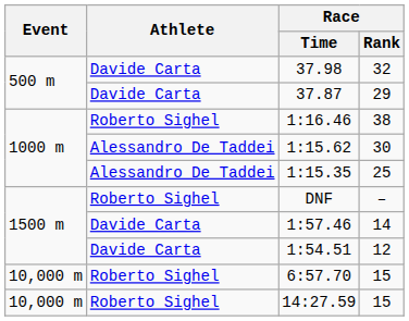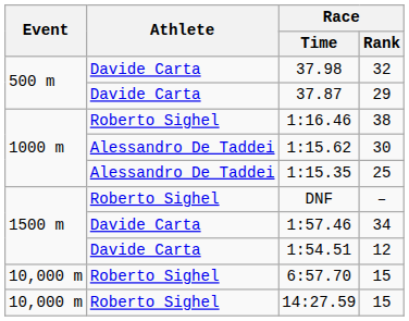 <table class="wikitable" border="1" style="font-size:90%">
 <tr>
 <th rowspan=2>Event</th>
 <th rowspan=2>Athlete</th>
 <th colspan=2>Race</th>
 </tr>
 <tr>
 <th>Time</th>
 <th>Rank</th>
 </tr>
 <tr>
 <td rowspan=2>500 m</td>
 <td><a href='#'>Davide Carta</a></td>
 <td align=center>37.98</td>
 <td align=center>32</td>
 </tr>
 <tr>
 <td><a href='#'>Davide Carta</a></td>
 <td align=center>37.87</td>
 <td align=center>29</td>
 </tr>
 <tr>
 <td rowspan=3>1000 m</td>
 <td><a href='#'>Roberto Sighel</a></td>
 <td align=center>1:16.46</td>
 <td align=center>38</td>
 </tr>
 <tr>
 <td><a href='#'>Alessandro De Taddei</a></td>
 <td align=center>1:15.62</td>
 <td align=center>30</td>
 </tr>
 <tr>
 <td><a href='#'>Alessandro De Taddei</a></td>
 <td align=center>1:15.35</td>
 <td align=center>25</td>
 </tr>
 <tr>
 <td rowspan=3>1500 m</td>
 <td><a href='#'>Roberto Sighel</a></td>
 <td align=center>DNF</td>
 <td align=center>–</td>
 </tr>
 <tr>
 <td><a href='#'>Davide Carta</a></td>
 <td align=center>1:57.46</td>
-<td align=center>14</td>
+<td align=center>34</td>
 </tr>
 <tr>
 <td><a href='#'>Davide Carta</a></td>
 <td align=center>1:54.51</td>
 <td align=center>12</td>
 </tr>
 <tr>
 <td>10,000 m</td>
 <td><a href='#'>Roberto Sighel</a></td>
 <td align=center>6:57.70</td>
 <td align=center>15</td>
 </tr>
 <tr>
 <td>10,000 m</td>
 <td><a href='#'>Roberto Sighel</a></td>
 <td align=center>14:27.59</td>
 <td align=center>15</td>
 </tr>
 </table>
